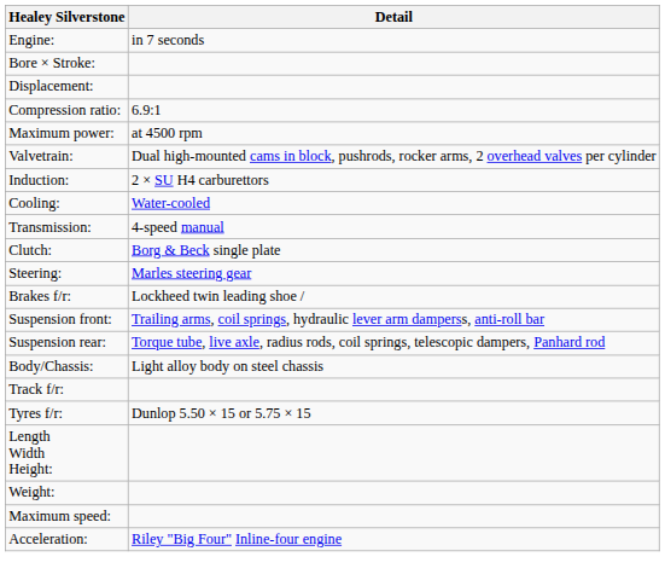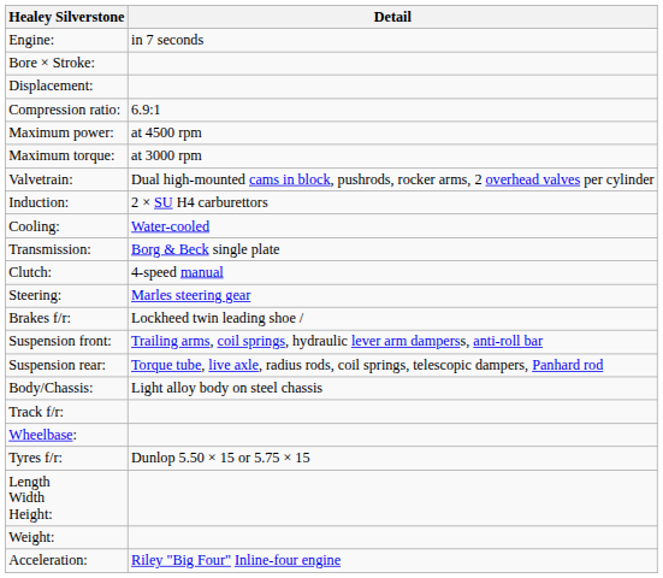 <table class="wikitable defaultcenter col1left">
 <tr>
 <th>Healey Silverstone</th>
 <th>Detail</th>
 </tr>
 <tr>
 <td>Engine:</td>
 <td> in 7 seconds</td>
 </tr>
 <tr>
 <td>Bore × Stroke:</td>
 <td></td>
 </tr>
 <tr>
 <td>Displacement:</td>
 <td></td>
 </tr>
 <tr>
 <td>Compression ratio:</td>
 <td>6.9:1</td>
 </tr>
 <tr>
 <td>Maximum power:</td>
 <td> at 4500 rpm</td>
 </tr>
 <tr>
+<td>Maximum torque:</td>
+<td> at 3000 rpm</td>
+</tr>
+<tr>
 <td>Valvetrain:</td>
 <td>Dual high-mounted <a href='#'>cams in block</a>, pushrods, rocker arms, 2 <a href='#'>overhead valves</a> per cylinder</td>
 </tr>
 <tr>
 <td>Induction:</td>
 <td>2 × <a href='#'>SU</a> H4 carburettors</td>
 </tr>
 <tr>
 <td>Cooling:</td>
 <td><a href='#'>Water-cooled</a></td>
 </tr>
 <tr>
 <td>Transmission:</td>
-<td>4-speed <a href='#'>manual</a></td>
+<td><a href='#'>Borg & Beck</a>  single plate</td>
 </tr>
 <tr>
 <td>Clutch:</td>
-<td><a href='#'>Borg & Beck</a>  single plate</td>
+<td>4-speed <a href='#'>manual</a></td>
 </tr>
 <tr>
 <td>Steering:</td>
 <td><a href='#'>Marles steering gear</a></td>
 </tr>
 <tr>
 <td>Brakes f/r:</td>
 <td>Lockheed  twin leading shoe / </td>
 </tr>
 <tr>
 <td>Suspension front:</td>
 <td><a href='#'>Trailing arms</a>, <a href='#'>coil springs</a>, hydraulic <a href='#'>lever arm dampers</a>s, <a href='#'>anti-roll bar</a></td>
 </tr>
 <tr>
 <td>Suspension rear:</td>
 <td><a href='#'>Torque tube</a>, <a href='#'>live axle</a>, radius rods, coil springs, telescopic dampers, <a href='#'>Panhard rod</a></td>
 </tr>
 <tr>
 <td>Body/Chassis:</td>
 <td>Light alloy body on steel chassis</td>
 </tr>
 <tr>
 <td>Track f/r:</td>
 <td></td>
 </tr>
 <tr>
+<td><a href='#'>Wheelbase</a>:</td>
+<td></td>
+</tr>
+<tr>
 <td>Tyres f/r:</td>
 <td>Dunlop 5.50 × 15 or 5.75 × 15</td>
 </tr>
 <tr>
 <td>Length<br>Width<br>Height:</td>
 <td><br><br></td>
 </tr>
 <tr>
 <td>Weight:</td>
 <td></td>
 </tr>
 <tr>
-<td>Maximum speed:</td>
-<td></td>
-</tr>
-<tr>
 <td>Acceleration:</td>
 <td><a href='#'>Riley "Big Four"</a> <a href='#'>Inline-four engine</a></td>
 </tr>
 </table>
